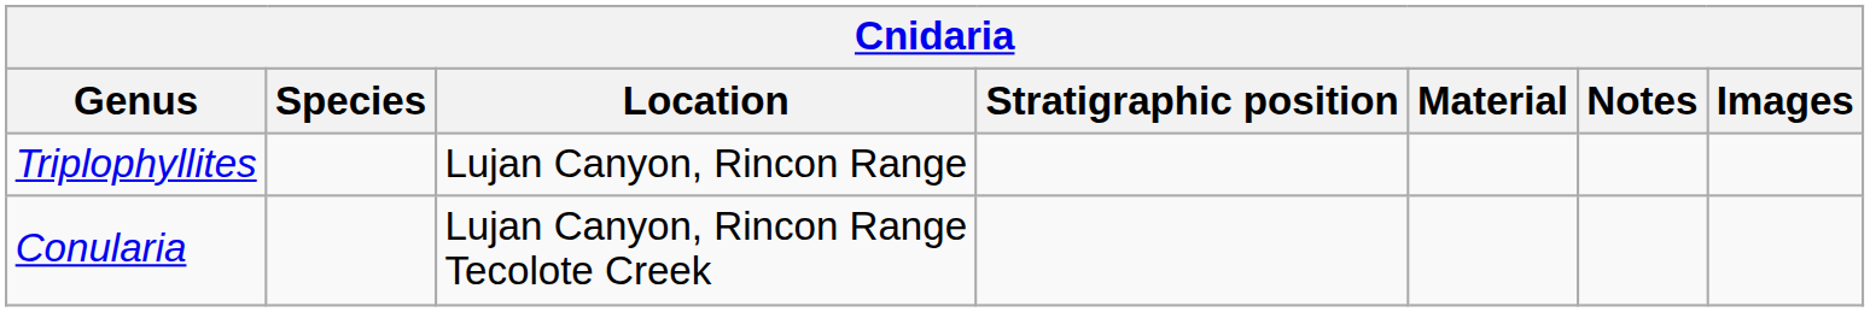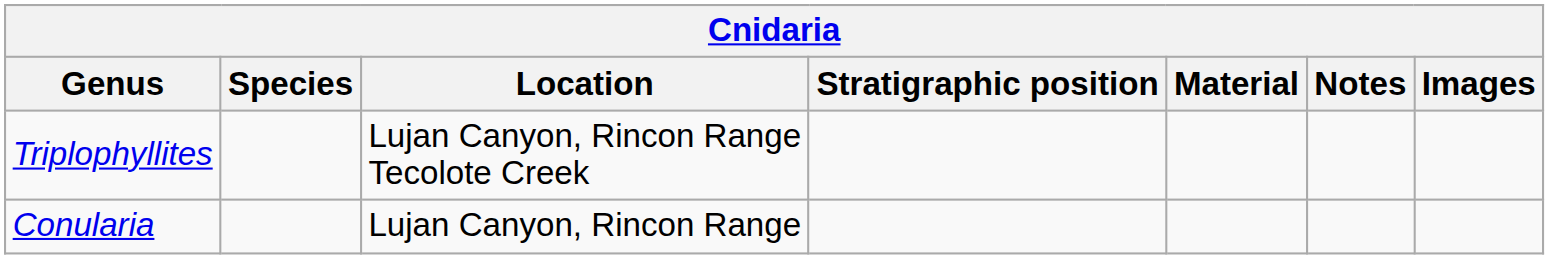 <table class="wikitable sortable">
 <tr>
 <th colspan="7" align="center"><strong><a href='#'>Cnidaria</a></strong></th>
 </tr>
 <tr>
 <th>Genus</th>
 <th>Species</th>
 <th>Location</th>
 <th>Stratigraphic position</th>
 <th>Material</th>
 <th>Notes</th>
 <th>Images</th>
 </tr>
 <tr>
 <td><em><a href='#'>Triplophyllites</a></em></td>
 <td></td>
-<td>Lujan Canyon, Rincon Range</td>
+<td>Lujan Canyon, Rincon Range<br>Tecolote Creek</td>
 <td></td>
 <td></td>
 <td></td>
 <td></td>
 </tr>
 <tr>
 <td><em><a href='#'>Conularia</a></em></td>
 <td></td>
-<td>Lujan Canyon, Rincon Range<br>Tecolote Creek</td>
+<td>Lujan Canyon, Rincon Range</td>
 <td></td>
 <td></td>
 <td></td>
 <td></td>
 </tr>
 </table>
